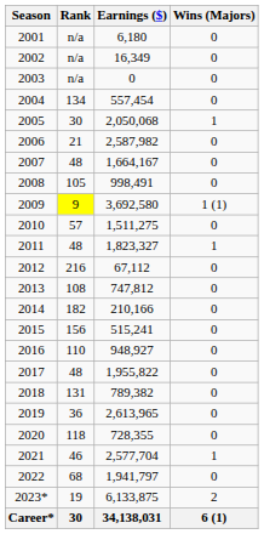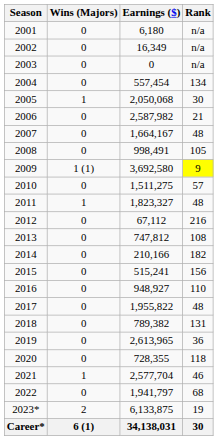 <table class=wikitable style="text-align:center">
 <tr>
 <th>Season</th>
+<th>Wins (Majors)</th>
+<th>Earnings (<a href='#'>$</a>)</th>
 <th>Rank</th>
-<th>Earnings (<a href='#'>$</a>)</th>
-<th>Wins (Majors)</th>
 </tr>
 <tr>
 <td>2001</td>
+<td>0</td>
+<td>6,180</td>
 <td>n/a</td>
-<td>6,180</td>
-<td>0</td>
 </tr>
 <tr>
 <td>2002</td>
+<td>0</td>
+<td>16,349</td>
 <td>n/a</td>
-<td>16,349</td>
-<td>0</td>
 </tr>
 <tr>
 <td>2003</td>
-<td>n/a</td>
 <td>0</td>
 <td>0</td>
+<td>n/a</td>
 </tr>
 <tr>
 <td>2004</td>
+<td>0</td>
+<td>557,454</td>
 <td>134</td>
-<td>557,454</td>
-<td>0</td>
 </tr>
 <tr>
 <td>2005</td>
+<td>1</td>
+<td>2,050,068</td>
 <td>30</td>
-<td>2,050,068</td>
-<td>1</td>
 </tr>
 <tr>
 <td>2006</td>
+<td>0</td>
+<td>2,587,982</td>
 <td>21</td>
-<td>2,587,982</td>
-<td>0</td>
 </tr>
 <tr>
 <td>2007</td>
+<td>0</td>
+<td>1,664,167</td>
 <td>48</td>
-<td>1,664,167</td>
-<td>0</td>
 </tr>
 <tr>
 <td>2008</td>
+<td>0</td>
+<td>998,491</td>
 <td>105</td>
-<td>998,491</td>
-<td>0</td>
 </tr>
 <tr>
 <td>2009</td>
+<td>1 (1)</td>
+<td>3,692,580</td>
 <td style="background:yellow;">9</td>
-<td>3,692,580</td>
-<td>1 (1)</td>
 </tr>
 <tr>
 <td>2010</td>
+<td>0</td>
+<td>1,511,275</td>
 <td>57</td>
-<td>1,511,275</td>
-<td>0</td>
 </tr>
 <tr>
 <td>2011</td>
+<td>1</td>
+<td>1,823,327</td>
 <td>48</td>
-<td>1,823,327</td>
-<td>1</td>
 </tr>
 <tr>
 <td>2012</td>
+<td>0</td>
+<td>67,112</td>
 <td>216</td>
-<td>67,112</td>
-<td>0</td>
 </tr>
 <tr>
 <td>2013</td>
+<td>0</td>
+<td>747,812</td>
 <td>108</td>
-<td>747,812</td>
-<td>0</td>
 </tr>
 <tr>
 <td>2014</td>
+<td>0</td>
+<td>210,166</td>
 <td>182</td>
-<td>210,166</td>
-<td>0</td>
 </tr>
 <tr>
 <td>2015</td>
+<td>0</td>
+<td>515,241</td>
 <td>156</td>
-<td>515,241</td>
-<td>0</td>
 </tr>
 <tr>
 <td>2016</td>
+<td>0</td>
+<td>948,927</td>
 <td>110</td>
-<td>948,927</td>
-<td>0</td>
 </tr>
 <tr>
 <td>2017</td>
+<td>0</td>
+<td>1,955,822</td>
 <td>48</td>
-<td>1,955,822</td>
-<td>0</td>
 </tr>
 <tr>
 <td>2018</td>
+<td>0</td>
+<td>789,382</td>
 <td>131</td>
-<td>789,382</td>
-<td>0</td>
 </tr>
 <tr>
 <td>2019</td>
+<td>0</td>
+<td>2,613,965</td>
 <td>36</td>
-<td>2,613,965</td>
-<td>0</td>
 </tr>
 <tr>
 <td>2020</td>
+<td>0</td>
+<td>728,355</td>
 <td>118</td>
-<td>728,355</td>
-<td>0</td>
 </tr>
 <tr>
 <td>2021</td>
+<td>1</td>
+<td>2,577,704</td>
 <td>46</td>
-<td>2,577,704</td>
-<td>1</td>
 </tr>
 <tr>
 <td>2022</td>
+<td>0</td>
+<td>1,941,797</td>
 <td>68</td>
-<td>1,941,797</td>
-<td>0</td>
 </tr>
 <tr>
 <td>2023*</td>
+<td>2</td>
+<td>6,133,875</td>
 <td>19</td>
-<td>6,133,875</td>
-<td>2</td>
 </tr>
 <tr>
 <th>Career*</th>
+<th>6 (1)</th>
+<th>34,138,031</th>
 <th>30</th>
-<th>34,138,031</th>
-<th>6 (1)</th>
 </tr>
 </table>
